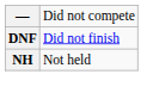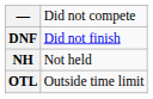 <table class="wikitable">
 <tr>
 <th scope="row">—</th>
 <td>Did not compete</td>
 </tr>
 <tr>
 <th scope="row">DNF</th>
 <td><a href='#'>Did not finish</a></td>
 </tr>
 <tr>
 <th scope="row">NH</th>
 <td>Not held</td>
 </tr>
+<tr>
+<th scope="row">OTL</th>
+<td>Outside time limit</td>
+</tr>
 </table>
